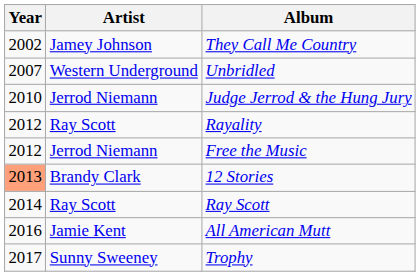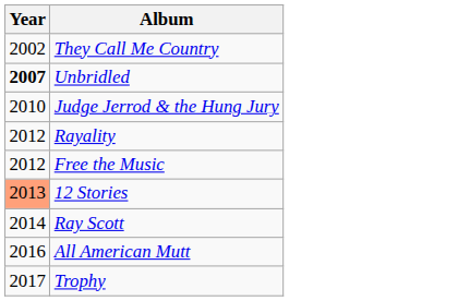 <table class="wikitable">
 <tr>
 <th>Year</th>
-<th>Artist</th>
 <th>Album</th>
 </tr>
 <tr>
 <td>2002</td>
-<td><a href='#'>Jamey Johnson</a></td>
 <td><em><a href='#'>They Call Me Country</a></em></td>
 </tr>
 <tr>
-<td>2007</td>
-<td><a href='#'>Western Underground</a></td>
+<td><strong>2007</strong></td>
 <td><em><a href='#'>Unbridled</a></em></td>
 </tr>
 <tr>
 <td>2010</td>
-<td><a href='#'>Jerrod Niemann</a></td>
 <td><em><a href='#'>Judge Jerrod & the Hung Jury</a></em></td>
 </tr>
 <tr>
 <td>2012</td>
-<td><a href='#'>Ray Scott</a></td>
 <td><em><a href='#'>Rayality</a></em></td>
 </tr>
 <tr>
 <td>2012</td>
-<td><a href='#'>Jerrod Niemann</a></td>
 <td><em><a href='#'>Free the Music</a></em></td>
 </tr>
 <tr>
 <td style="background: lightsalmon;">2013</td>
-<td><a href='#'>Brandy Clark</a></td>
 <td><em><a href='#'>12 Stories</a></em></td>
 </tr>
 <tr>
 <td>2014</td>
-<td><a href='#'>Ray Scott</a></td>
 <td><em><a href='#'>Ray Scott</a></em></td>
 </tr>
 <tr>
 <td>2016</td>
-<td><a href='#'>Jamie Kent</a></td>
 <td><em><a href='#'>All American Mutt</a></em></td>
 </tr>
 <tr>
 <td>2017</td>
-<td><a href='#'>Sunny Sweeney</a></td>
 <td><em><a href='#'>Trophy</a></em></td>
 </tr>
 </table>
